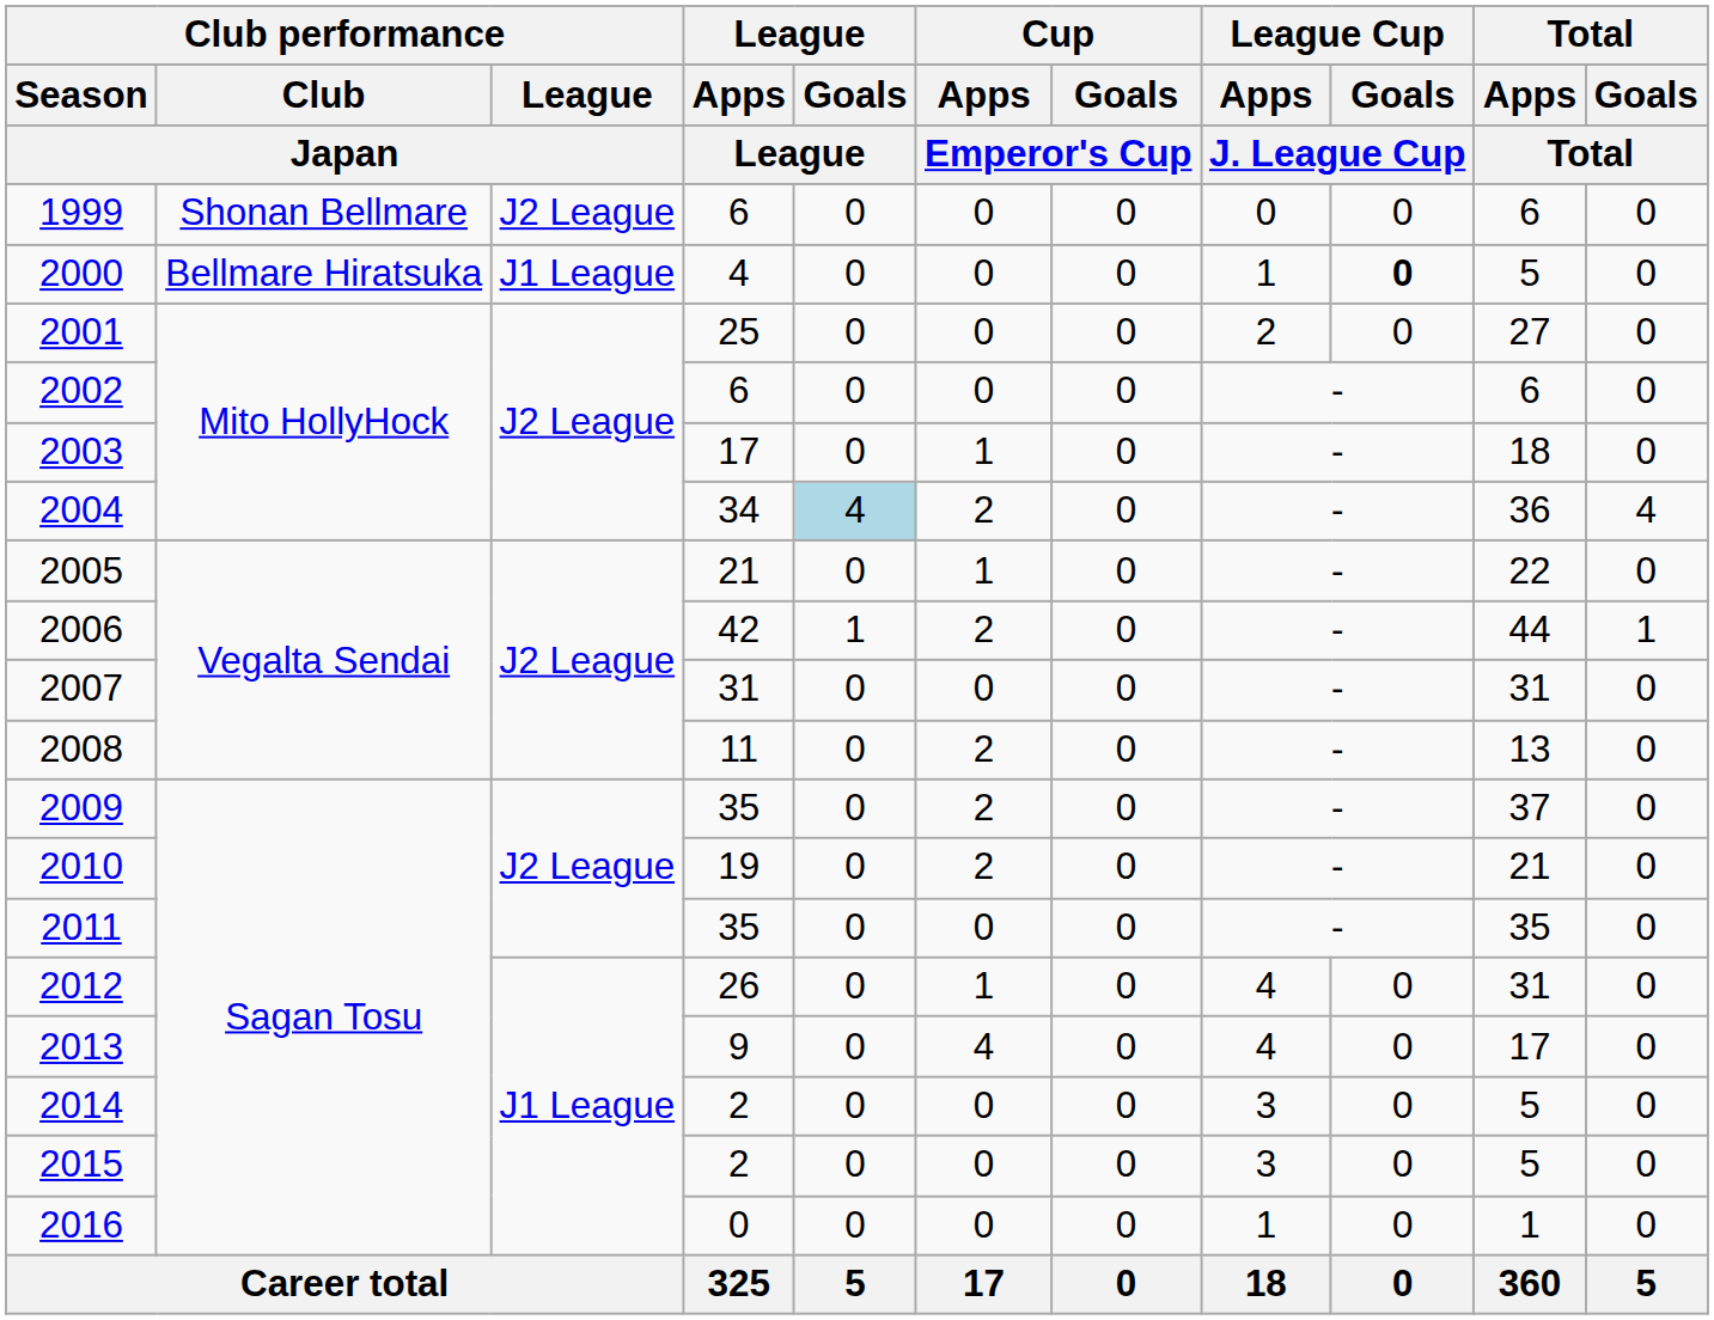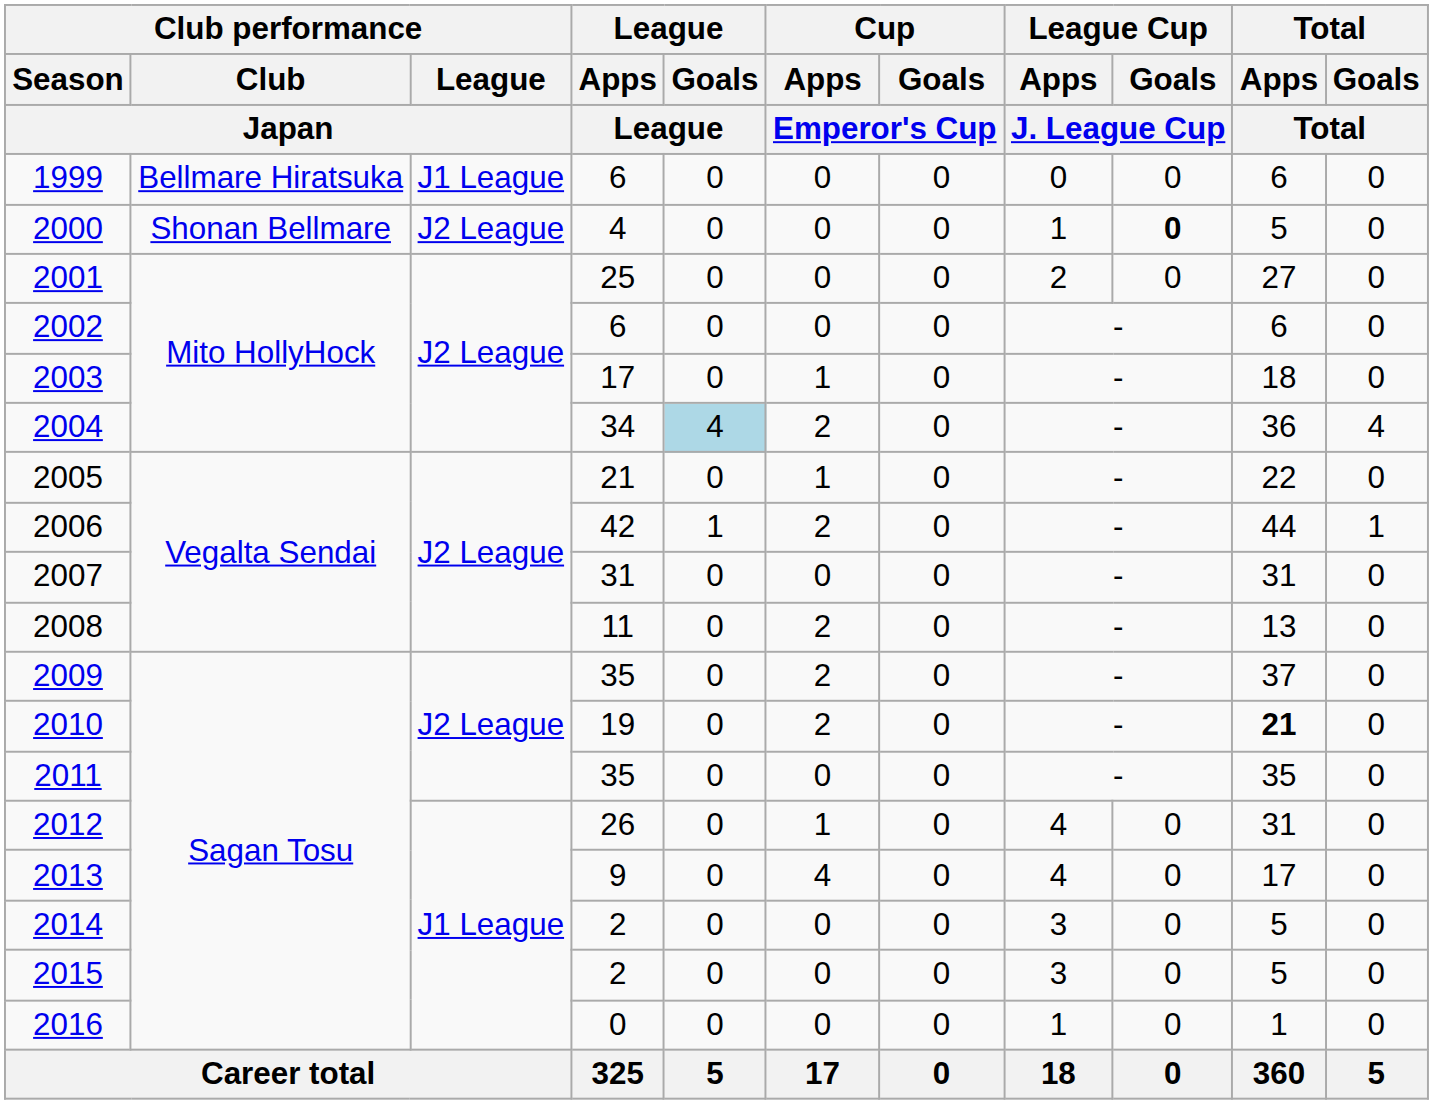 <table class="wikitable" style="text-align:center">
 <tr>
 <th colspan=3>Club performance</th>
 <th colspan=2>League</th>
 <th colspan=2>Cup</th>
 <th colspan=2>League Cup</th>
 <th colspan=2>Total</th>
 </tr>
 <tr>
 <th>Season</th>
 <th>Club</th>
 <th>League</th>
 <th>Apps</th>
 <th>Goals</th>
 <th>Apps</th>
 <th>Goals</th>
 <th>Apps</th>
 <th>Goals</th>
 <th>Apps</th>
 <th>Goals</th>
 </tr>
 <tr>
 <th colspan=3>Japan</th>
 <th colspan=2>League</th>
 <th colspan=2><a href='#'>Emperor's Cup</a></th>
 <th colspan=2><a href='#'>J. League Cup</a></th>
 <th colspan=2>Total</th>
 </tr>
 <tr>
 <td><a href='#'>1999</a></td>
-<td><a href='#'>Shonan Bellmare</a></td>
-<td><a href='#'>J2 League</a></td>
+<td><a href='#'>Bellmare Hiratsuka</a></td>
+<td><a href='#'>J1 League</a></td>
 <td>6</td>
 <td>0</td>
 <td>0</td>
 <td>0</td>
 <td>0</td>
 <td>0</td>
 <td>6</td>
 <td>0</td>
 </tr>
 <tr>
 <td><a href='#'>2000</a></td>
-<td><a href='#'>Bellmare Hiratsuka</a></td>
-<td><a href='#'>J1 League</a></td>
+<td><a href='#'>Shonan Bellmare</a></td>
+<td><a href='#'>J2 League</a></td>
 <td>4</td>
 <td>0</td>
 <td>0</td>
 <td>0</td>
 <td>1</td>
 <td><strong>0</strong></td>
 <td>5</td>
 <td>0</td>
 </tr>
 <tr>
 <td><a href='#'>2001</a></td>
 <td rowspan="4"><a href='#'>Mito HollyHock</a></td>
 <td rowspan="4"><a href='#'>J2 League</a></td>
 <td>25</td>
 <td>0</td>
 <td>0</td>
 <td>0</td>
 <td>2</td>
 <td>0</td>
 <td>27</td>
 <td>0</td>
 </tr>
 <tr>
 <td><a href='#'>2002</a></td>
 <td>6</td>
 <td>0</td>
 <td>0</td>
 <td>0</td>
 <td colspan="2">-</td>
 <td>6</td>
 <td>0</td>
 </tr>
 <tr>
 <td><a href='#'>2003</a></td>
 <td>17</td>
 <td>0</td>
 <td>1</td>
 <td>0</td>
 <td colspan="2">-</td>
 <td>18</td>
 <td>0</td>
 </tr>
 <tr>
 <td><a href='#'>2004</a></td>
 <td>34</td>
 <td style="background: lightblue;">4</td>
 <td>2</td>
 <td>0</td>
 <td colspan="2">-</td>
 <td>36</td>
 <td>4</td>
 </tr>
 <tr>
 <td>2005</td>
 <td rowspan="4"><a href='#'>Vegalta Sendai</a></td>
 <td rowspan="4"><a href='#'>J2 League</a></td>
 <td>21</td>
 <td>0</td>
 <td>1</td>
 <td>0</td>
 <td colspan="2">-</td>
 <td>22</td>
 <td>0</td>
 </tr>
 <tr>
 <td>2006</td>
 <td>42</td>
 <td>1</td>
 <td>2</td>
 <td>0</td>
 <td colspan="2">-</td>
 <td>44</td>
 <td>1</td>
 </tr>
 <tr>
 <td>2007</td>
 <td>31</td>
 <td>0</td>
 <td>0</td>
 <td>0</td>
 <td colspan="2">-</td>
 <td>31</td>
 <td>0</td>
 </tr>
 <tr>
 <td>2008</td>
 <td>11</td>
 <td>0</td>
 <td>2</td>
 <td>0</td>
 <td colspan="2">-</td>
 <td>13</td>
 <td>0</td>
 </tr>
 <tr>
 <td><a href='#'>2009</a></td>
 <td rowspan="8"><a href='#'>Sagan Tosu</a></td>
 <td rowspan="3"><a href='#'>J2 League</a></td>
 <td>35</td>
 <td>0</td>
 <td>2</td>
 <td>0</td>
 <td colspan="2">-</td>
 <td>37</td>
 <td>0</td>
 </tr>
 <tr>
 <td><a href='#'>2010</a></td>
 <td>19</td>
 <td>0</td>
 <td>2</td>
 <td>0</td>
 <td colspan="2">-</td>
-<td>21</td>
+<td><strong>21</strong></td>
 <td>0</td>
 </tr>
 <tr>
 <td><a href='#'>2011</a></td>
 <td>35</td>
 <td>0</td>
 <td>0</td>
 <td>0</td>
 <td colspan="2">-</td>
 <td>35</td>
 <td>0</td>
 </tr>
 <tr>
 <td><a href='#'>2012</a></td>
 <td rowspan="5"><a href='#'>J1 League</a></td>
 <td>26</td>
 <td>0</td>
 <td>1</td>
 <td>0</td>
 <td>4</td>
 <td>0</td>
 <td>31</td>
 <td>0</td>
 </tr>
 <tr>
 <td><a href='#'>2013</a></td>
 <td>9</td>
 <td>0</td>
 <td>4</td>
 <td>0</td>
 <td>4</td>
 <td>0</td>
 <td>17</td>
 <td>0</td>
 </tr>
 <tr>
 <td><a href='#'>2014</a></td>
 <td>2</td>
 <td>0</td>
 <td>0</td>
 <td>0</td>
 <td>3</td>
 <td>0</td>
 <td>5</td>
 <td>0</td>
 </tr>
 <tr>
 <td><a href='#'>2015</a></td>
 <td>2</td>
 <td>0</td>
 <td>0</td>
 <td>0</td>
 <td>3</td>
 <td>0</td>
 <td>5</td>
 <td>0</td>
 </tr>
 <tr>
 <td><a href='#'>2016</a></td>
 <td>0</td>
 <td>0</td>
 <td>0</td>
 <td>0</td>
 <td>1</td>
 <td>0</td>
 <td>1</td>
 <td>0</td>
 </tr>
 <tr>
 <th colspan=3>Career total</th>
 <th>325</th>
 <th>5</th>
 <th>17</th>
 <th>0</th>
 <th>18</th>
 <th>0</th>
 <th>360</th>
 <th>5</th>
 </tr>
 </table>
